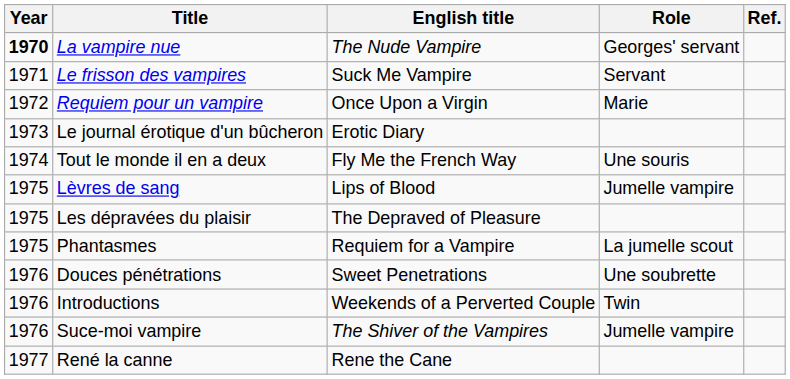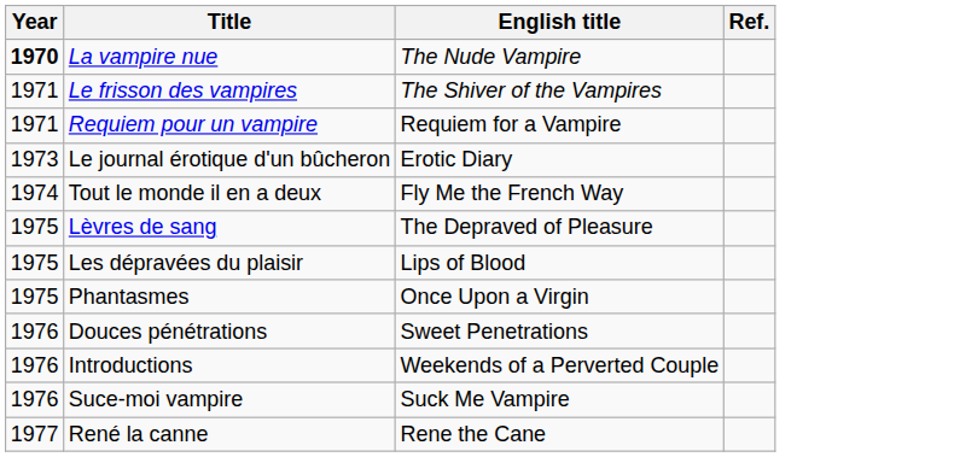 <table class="wikitable">
 <tr>
 <th>Year</th>
 <th>Title</th>
 <th>English title</th>
-<th>Role</th>
 <th>Ref.</th>
 </tr>
 <tr>
 <td><strong>1970</strong></td>
 <td><em><a href='#'>La vampire nue</a></em></td>
 <td><em>The Nude Vampire</em></td>
-<td>Georges' servant</td>
 <td align="center"></td>
 </tr>
 <tr>
 <td>1971</td>
 <td><em><a href='#'>Le frisson des vampires</a></em></td>
-<td></em>Suck Me Vampire<em></td>
-<td>Servant</td>
+<td><em>The Shiver of the Vampires</em></td>
 <td align="center"></td>
 </tr>
 <tr>
-<td>1972</td>
+<td>1971</td>
 <td><em><a href='#'>Requiem pour un vampire</a></em></td>
-<td></em>Once Upon a Virgin<em></td>
-<td>Marie</td>
+<td>Requiem for a Vampire<em></td>
 <td align="center"></td>
 </tr>
 <tr>
 <td>1973</td>
 <td></em>Le journal érotique d'un bûcheron<em></td>
 <td></em>Erotic Diary<em></td>
-<td></td>
 <td align="center"></td>
 </tr>
 <tr>
 <td>1974</td>
 <td></em>Tout le monde il en a deux<em></td>
 <td></em>Fly Me the French Way<em></td>
-<td>Une souris</td>
 <td align="center"></td>
 </tr>
 <tr>
 <td>1975</td>
 <td></em><a href='#'>Lèvres de sang</a><em></td>
-<td></em>Lips of Blood<em></td>
-<td>Jumelle vampire</td>
+<td></em>The Depraved of Pleasure<em></td>
 <td align="center"></td>
 </tr>
 <tr>
 <td>1975</td>
 <td></em>Les dépravées du plaisir<em></td>
-<td></em>The Depraved of Pleasure<em></td>
-<td></td>
+<td></em>Lips of Blood<em></td>
 <td align="center"></td>
 </tr>
 <tr>
 <td>1975</td>
 <td></em>Phantasmes<em></td>
-<td>Requiem for a Vampire<em></td>
-<td>La jumelle scout</td>
+<td></em>Once Upon a Virgin<em></td>
 <td align="center"></td>
 </tr>
 <tr>
 <td>1976</td>
 <td></em>Douces pénétrations<em></td>
 <td></em>Sweet Penetrations<em></td>
-<td>Une soubrette</td>
 <td align="center"></td>
 </tr>
 <tr>
 <td>1976</td>
 <td></em>Introductions<em></td>
 <td></em>Weekends of a Perverted Couple<em></td>
-<td>Twin</td>
 <td align="center"></td>
 </tr>
 <tr>
 <td>1976</td>
 <td></em>Suce-moi vampire<em></td>
-<td><em>The Shiver of the Vampires</em></td>
-<td>Jumelle vampire</td>
+<td></em>Suck Me Vampire<em></td>
 <td align="center"></td>
 </tr>
 <tr>
 <td>1977</td>
 <td></em>René la canne<em></td>
 <td></em>Rene the Cane<em></td>
-<td></td>
 <td align="center"></td>
 </tr>
 </table>
